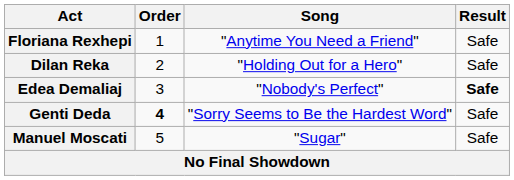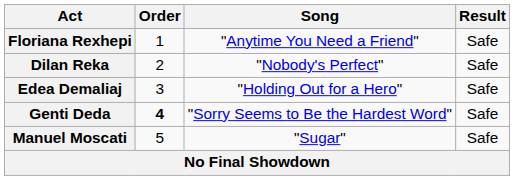 <table class="wikitable plainrowheaders" style="text-align:center;">
 <tr>
 <th scope="col">Act</th>
 <th scope="col">Order</th>
 <th scope="col">Song</th>
 <th scope="col">Result</th>
 </tr>
 <tr>
 <th scope="row">Floriana Rexhepi</th>
 <td>1</td>
 <td>"<a href='#'>Anytime You Need a Friend</a>"</td>
 <td>Safe</td>
 </tr>
 <tr>
 <th scope="row">Dilan Reka</th>
 <td>2</td>
-<td>"<a href='#'>Holding Out for a Hero</a>"</td>
+<td>"<a href='#'>Nobody's Perfect</a>"</td>
 <td>Safe</td>
 </tr>
 <tr>
 <th scope="row">Edea Demaliaj</th>
 <td>3</td>
-<td>"<a href='#'>Nobody's Perfect</a>"</td>
-<td><strong>Safe</strong></td>
+<td>"<a href='#'>Holding Out for a Hero</a>"</td>
+<td>Safe</td>
 </tr>
 <tr>
 <th scope="row">Genti Deda</th>
 <td><strong>4</strong></td>
 <td>"<a href='#'>Sorry Seems to Be the Hardest Word</a>"</td>
 <td>Safe</td>
 </tr>
 <tr>
 <th scope="row">Manuel Moscati</th>
 <td>5</td>
 <td>"<a href='#'>Sugar</a>"</td>
 <td>Safe</td>
 </tr>
 <tr>
 <th colspan="4">No Final Showdown</th>
 </tr>
 </table>
